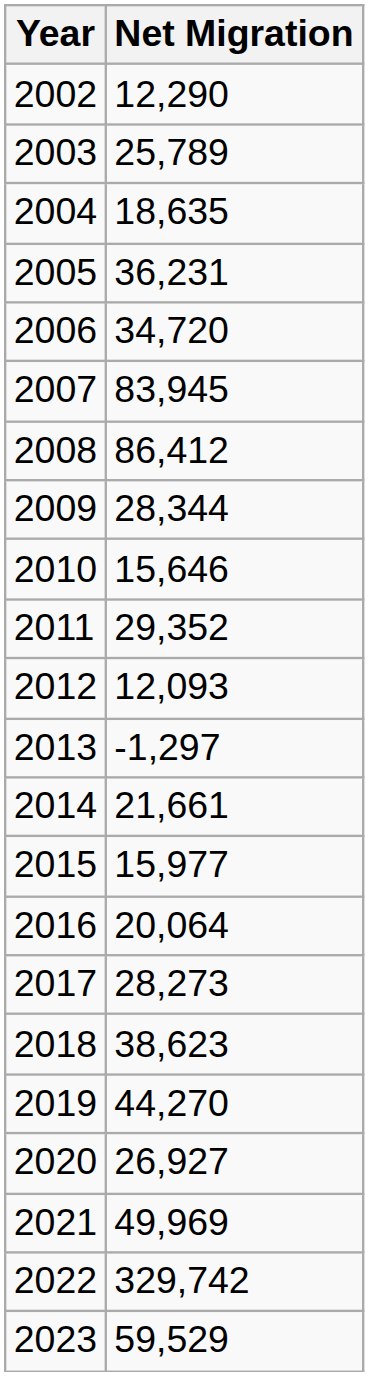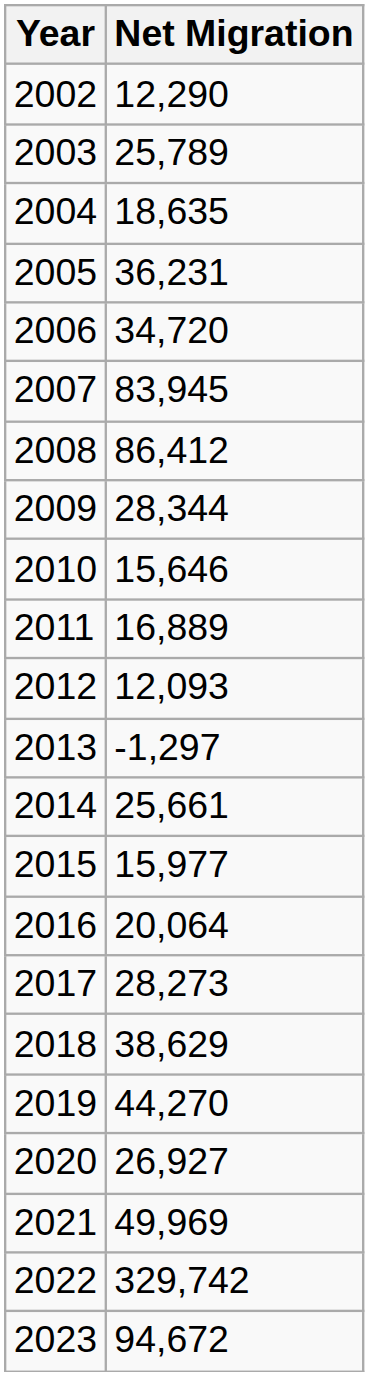 <table class="wikitable sortable mw-collapsible mw-collapsed">
 <tr>
 <th>Year</th>
 <th>Net Migration</th>
 </tr>
 <tr>
 <td>2002</td>
 <td>12,290</td>
 </tr>
 <tr>
 <td>2003</td>
 <td>25,789</td>
 </tr>
 <tr>
 <td>2004</td>
 <td>18,635</td>
 </tr>
 <tr>
 <td>2005</td>
 <td>36,231</td>
 </tr>
 <tr>
 <td>2006</td>
 <td>34,720</td>
 </tr>
 <tr>
 <td>2007</td>
 <td>83,945</td>
 </tr>
 <tr>
 <td>2008</td>
 <td>86,412</td>
 </tr>
 <tr>
 <td>2009</td>
 <td>28,344</td>
 </tr>
 <tr>
 <td>2010</td>
 <td>15,646</td>
 </tr>
 <tr>
 <td>2011</td>
-<td>29,352</td>
+<td>16,889</td>
 </tr>
 <tr>
 <td>2012</td>
 <td>12,093</td>
 </tr>
 <tr>
 <td>2013</td>
 <td>-1,297</td>
 </tr>
 <tr>
 <td>2014</td>
-<td>21,661</td>
+<td>25,661</td>
 </tr>
 <tr>
 <td>2015</td>
 <td>15,977</td>
 </tr>
 <tr>
 <td>2016</td>
 <td>20,064</td>
 </tr>
 <tr>
 <td>2017</td>
 <td>28,273</td>
 </tr>
 <tr>
 <td>2018</td>
-<td>38,623</td>
+<td>38,629</td>
 </tr>
 <tr>
 <td>2019</td>
 <td>44,270</td>
 </tr>
 <tr>
 <td>2020</td>
 <td>26,927</td>
 </tr>
 <tr>
 <td>2021</td>
 <td>49,969</td>
 </tr>
 <tr>
 <td>2022</td>
 <td>329,742</td>
 </tr>
 <tr>
 <td>2023</td>
-<td>59,529</td>
+<td>94,672</td>
 </tr>
 </table>
